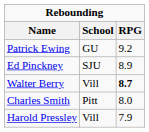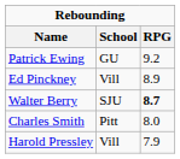 <table class="wikitable">
 <tr>
 <td colspan=3 style="text-align:center;"><strong>Rebounding</strong></td>
 </tr>
 <tr>
 <th>Name</th>
 <th>School</th>
 <th>RPG</th>
 </tr>
 <tr>
 <td><a href='#'>Patrick Ewing</a></td>
 <td>GU</td>
 <td>9.2</td>
 </tr>
 <tr>
 <td><a href='#'>Ed Pinckney</a></td>
-<td>SJU</td>
+<td>Vill</td>
 <td>8.9</td>
 </tr>
 <tr>
 <td><a href='#'>Walter Berry</a></td>
-<td>Vill</td>
+<td>SJU</td>
 <td><strong>8.7</strong></td>
 </tr>
 <tr>
 <td><a href='#'>Charles Smith</a></td>
 <td>Pitt</td>
 <td>8.0</td>
 </tr>
 <tr>
 <td><a href='#'>Harold Pressley</a></td>
 <td>Vill</td>
 <td>7.9</td>
 </tr>
 </table>
